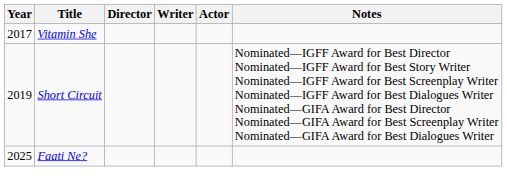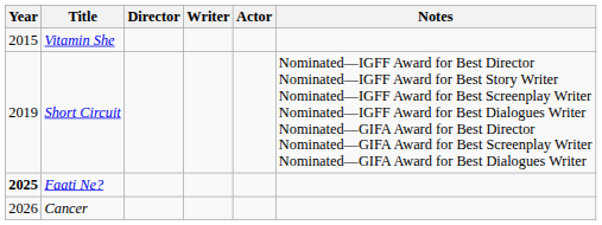 <table class="wikitable">
 <tr>
 <th>Year</th>
 <th>Title</th>
 <th>Director</th>
 <th>Writer</th>
 <th>Actor</th>
 <th>Notes</th>
 </tr>
 <tr>
-<td>2017</td>
+<td>2015</td>
 <td><em><a href='#'>Vitamin She</a></em></td>
 <td></td>
 <td></td>
 <td></td>
 <td></td>
 </tr>
 <tr>
 <td>2019</td>
 <td><em><a href='#'>Short Circuit</a></em></td>
 <td></td>
 <td></td>
 <td></td>
 <td>Nominated—IGFF Award for Best Director<br> Nominated—IGFF Award for Best Story Writer<br> Nominated—IGFF Award for Best Screenplay Writer<br> Nominated—IGFF Award for Best Dialogues Writer<br> Nominated—GIFA Award for Best Director<br> Nominated—GIFA Award for Best Screenplay Writer<br> Nominated—GIFA Award for Best Dialogues Writer</td>
 </tr>
 <tr>
-<td>2025</td>
+<td><strong>2025</strong></td>
 <td><em><a href='#'>Faati Ne?</a></em></td>
 <td></td>
 <td></td>
 <td></td>
 </tr>
+<tr>
+<td>2026</td>
+<td><em>Cancer</em></td>
+<td></td>
+<td></td>
+<td></td>
+<td></td>
+</tr>
 </table>
